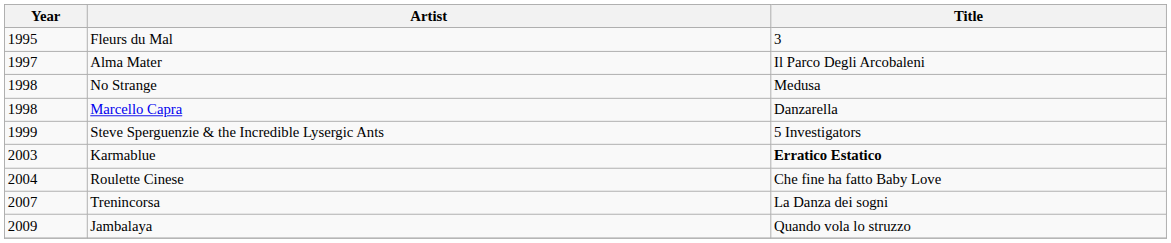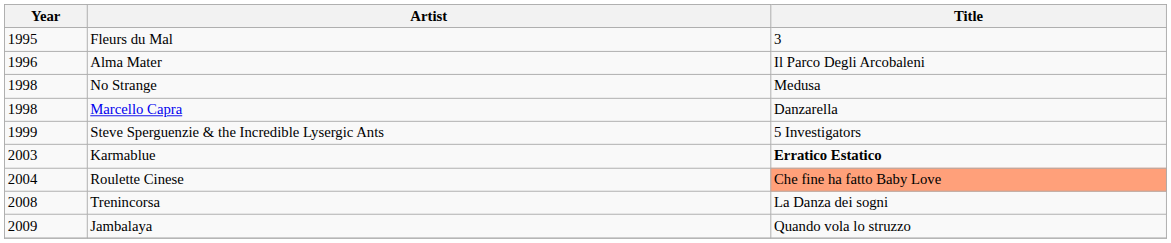 <table class="wikitable" width=100% align=center>
 <tr bgcolor="#EFEFEF">
 <th>Year</th>
 <th>Artist</th>
 <th>Title</th>
 </tr>
 <tr>
 <td>1995</td>
 <td>Fleurs du Mal</td>
 <td>3</td>
 </tr>
 <tr>
-<td>1997</td>
+<td>1996</td>
 <td>Alma Mater</td>
 <td>Il Parco Degli Arcobaleni</td>
 </tr>
 <tr>
 <td>1998</td>
 <td>No Strange</td>
 <td>Medusa</td>
 </tr>
 <tr>
 <td>1998</td>
 <td><a href='#'>Marcello Capra</a></td>
 <td>Danzarella</td>
 </tr>
 <tr>
 <td>1999</td>
 <td>Steve Sperguenzie & the Incredible Lysergic Ants</td>
 <td>5 Investigators</td>
 </tr>
 <tr>
 <td>2003</td>
 <td>Karmablue</td>
 <td><strong>Erratico Estatico</strong></td>
 </tr>
 <tr>
 <td>2004</td>
 <td>Roulette Cinese</td>
-<td>Che fine ha fatto Baby Love</td>
+<td style="background: lightsalmon;">Che fine ha fatto Baby Love</td>
 </tr>
 <tr>
-<td>2007</td>
+<td>2008</td>
 <td>Trenincorsa</td>
 <td>La Danza dei sogni</td>
 </tr>
 <tr>
 <td>2009</td>
 <td>Jambalaya</td>
 <td>Quando vola lo struzzo</td>
 </tr>
 <tr>
 </tr>
 </table>
